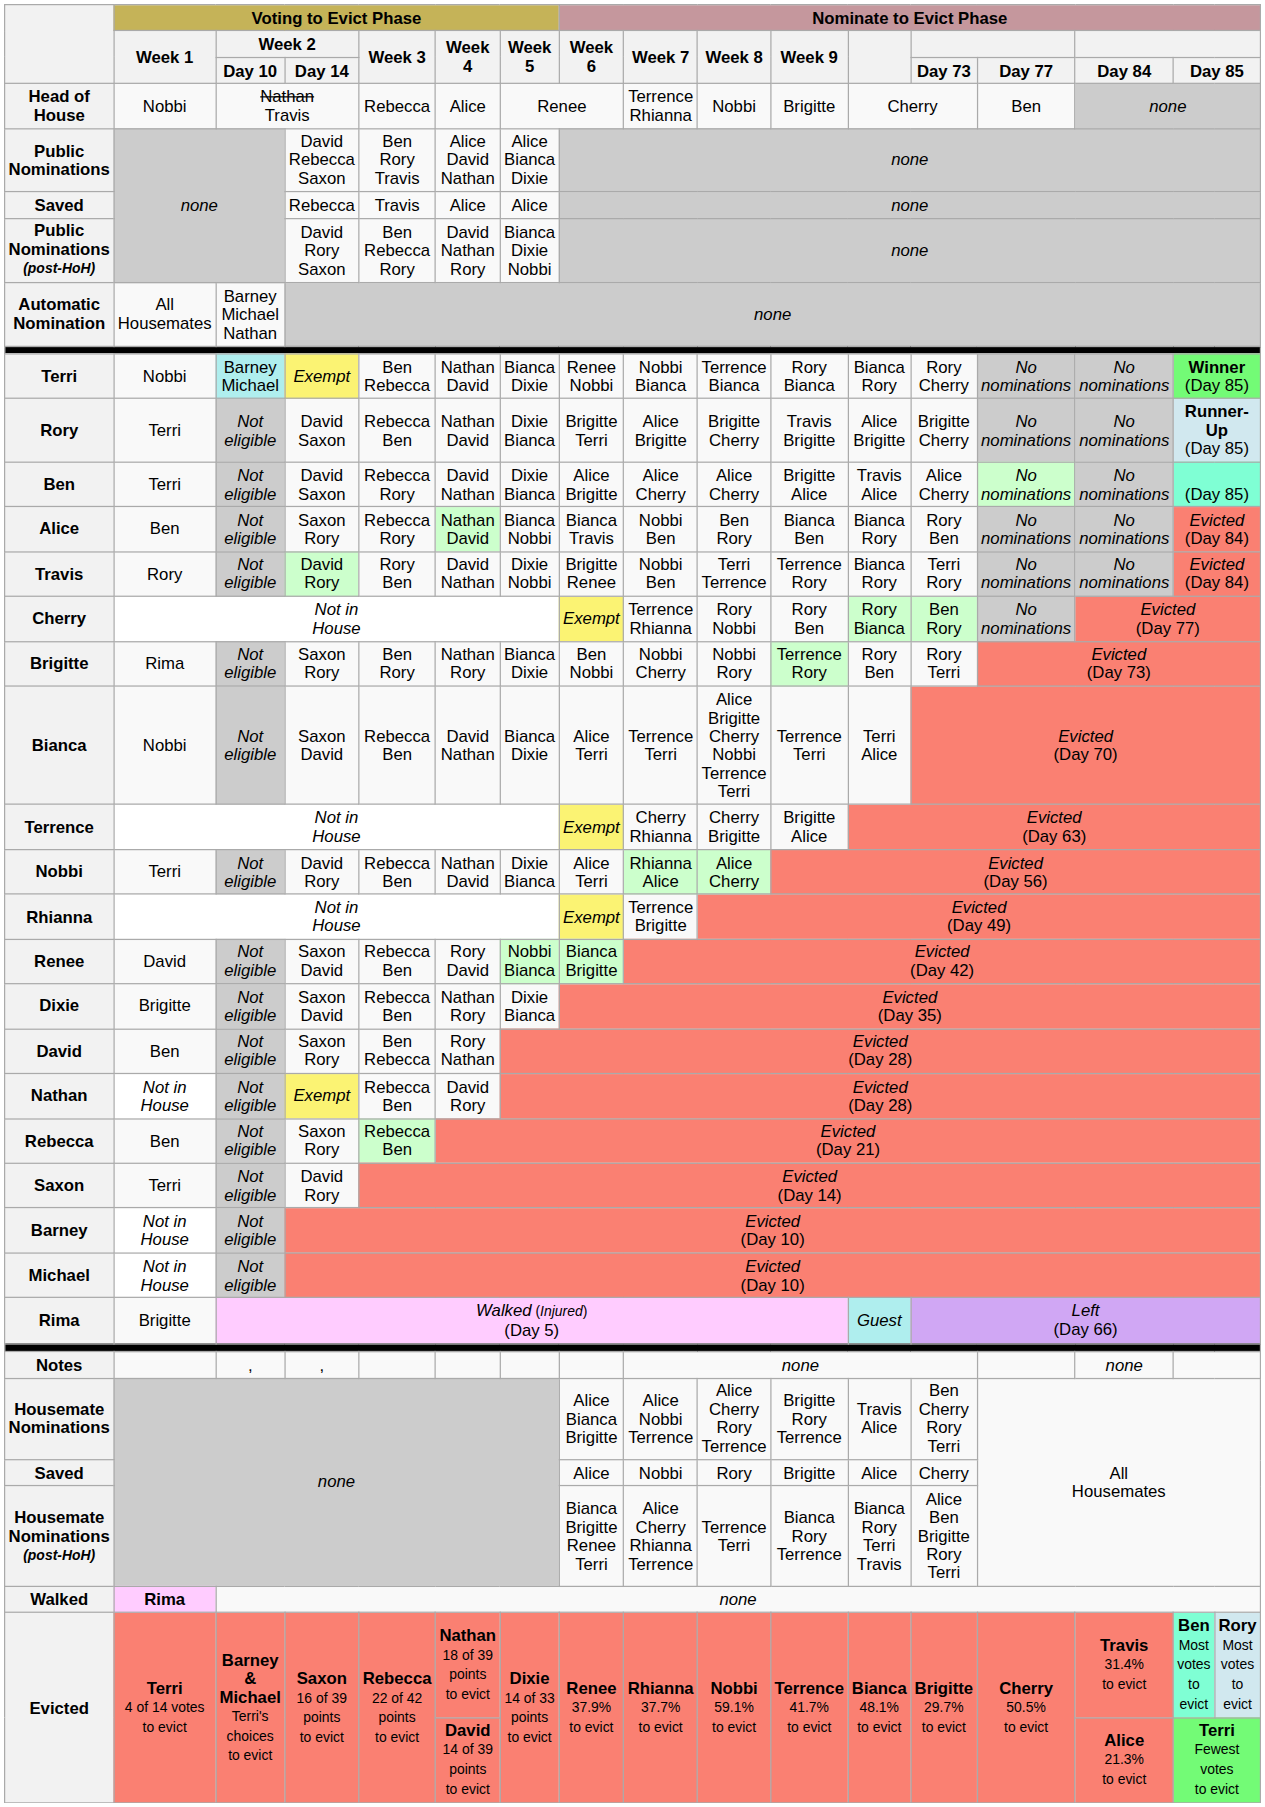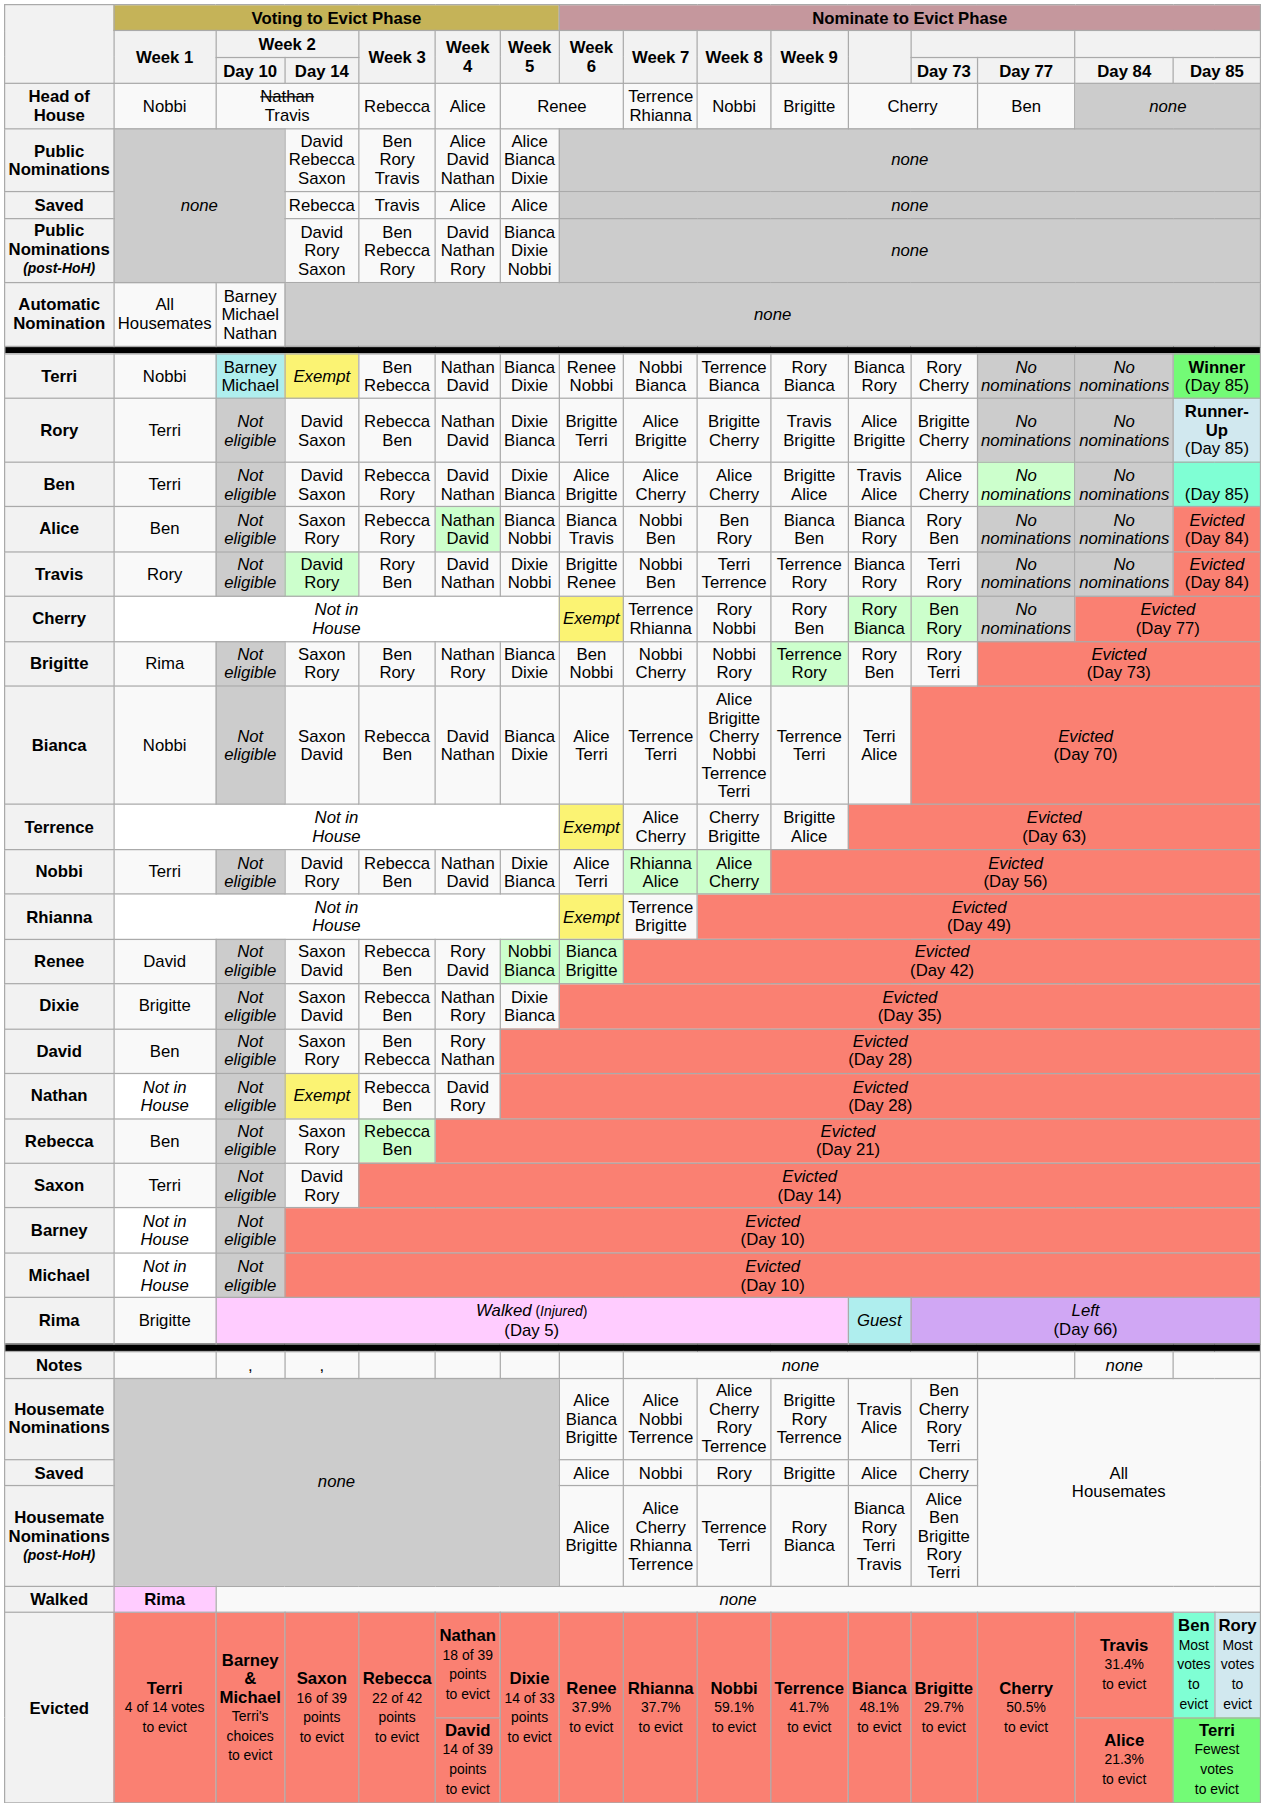 <table class="wikitable" style="text-align:center; font-size:85%; line-height:15px; width: 100%;">
 <tr>
 <th rowspan="3" style="width: 5%;"></th>
 <th style="background:#C5B358" colspan="6">Voting to Evict Phase</th>
 <th style="background:#C5979D" colspan="10">Nominate to Evict Phase</th>
 </tr>
 <tr>
 <th rowspan="2" style="width: 5%;">Week 1</th>
 <th colspan="2" style="width: 10%;">Week 2</th>
 <th rowspan="2" style="width: 5%;">Week 3</th>
 <th rowspan="2" style="width: 5%;">Week 4</th>
 <th rowspan="2" style="width: 5%;">Week 5</th>
 <th rowspan="2" style="width: 5%;">Week 6</th>
 <th rowspan="2" style="width: 5%;">Week 7</th>
 <th rowspan="2" style="width: 5%;">Week 8</th>
 <th rowspan="2" style="width: 5%;">Week 9</th>
 <th rowspan="2" style="width: 5%;"></th>
 <th colspan="2" style="width: 10%;"></th>
 <th colspan="3" style="width: 15%;"></th>
 </tr>
 <tr>
 <th style="width: 5%;">Day 10</th>
 <th style="width: 5%;">Day 14</th>
 <th style="width: 5%;">Day 73</th>
 <th style="width: 5%;">Day 77</th>
 <th style="width: 5%;">Day 84</th>
 <th colspan="2" style="width:10%;">Day 85</th>
 </tr>
 <tr>
 <th>Head of<br>House</th>
 <td>Nobbi</td>
 <td colspan="2"><s>Nathan</s><br>Travis</td>
 <td>Rebecca</td>
 <td>Alice</td>
 <td colspan=2>Renee</td>
 <td>Terrence<br>Rhianna</td>
 <td>Nobbi</td>
 <td>Brigitte</td>
 <td colspan=2>Cherry</td>
 <td>Ben</td>
 <td style="background:#ccc;" colspan=3><em>none</em></td>
 </tr>
 <tr>
 <th>Public Nominations</th>
 <td rowspan="3" colspan="2" style="background:#ccc;"><em>none</em></td>
 <td>David<br>Rebecca<br>Saxon</td>
 <td>Ben<br>Rory<br>Travis</td>
 <td>Alice<br>David<br>Nathan</td>
 <td>Alice<br>Bianca<br>Dixie</td>
 <td style="background:#ccc;" colspan=10><em>none</em></td>
 </tr>
 <tr>
 <th>Saved</th>
 <td>Rebecca</td>
 <td>Travis</td>
 <td>Alice</td>
 <td>Alice</td>
 <td style="background:#ccc;" colspan=10><em>none</em></td>
 </tr>
 <tr>
 <th>Public Nominations<br><small><em>(post-HoH)</em></small></th>
 <td>David<br>Rory<br>Saxon</td>
 <td>Ben<br>Rebecca<br>Rory</td>
 <td>David<br>Nathan<br>Rory</td>
 <td>Bianca<br>Dixie<br>Nobbi</td>
 <td style="background:#ccc;" colspan=10><em>none</em></td>
 </tr>
 <tr>
 <th>Automatic<br>Nomination</th>
 <td>All<br>Housemates</td>
 <td>Barney<br>Michael<br>Nathan</td>
 <td style="background:#ccc;" colspan=14><em>none</em></td>
 </tr>
 <tr>
 <th style="background:#000000;" colspan="18"></th>
 </tr>
 <tr>
 <th>Terri</th>
 <td>Nobbi</td>
 <td style="background:#AFEEEE;">Barney<br>Michael</td>
 <td style="background:#FBF373;"><em>Exempt</em></td>
 <td>Ben<br>Rebecca</td>
 <td>Nathan<br>David</td>
 <td>Bianca<br>Dixie</td>
 <td>Renee<br>Nobbi</td>
 <td>Nobbi<br>Bianca</td>
 <td>Terrence<br>Bianca</td>
 <td>Rory<br>Bianca</td>
 <td>Bianca<br>Rory</td>
 <td>Rory<br>Cherry</td>
 <td style="background:#CCCCCC;"><em>No<br>nominations</em></td>
 <td style="background:#CCCCCC;"><em>No<br>nominations</em></td>
 <td style="background:#73FB76" colspan="2"><strong>Winner</strong><br>(Day 85)</td>
 </tr>
 <tr>
 <th>Rory</th>
 <td>Terri</td>
 <td style="background:#CCCCCC;"><em>Not<br>eligible</em></td>
 <td>David<br>Saxon</td>
 <td>Rebecca<br>Ben</td>
 <td>Nathan<br>David</td>
 <td>Dixie<br>Bianca</td>
 <td>Brigitte<br>Terri</td>
 <td>Alice<br>Brigitte</td>
 <td>Brigitte<br>Cherry</td>
 <td>Travis<br>Brigitte</td>
 <td>Alice<br>Brigitte</td>
 <td>Brigitte<br>Cherry</td>
 <td style="background:#CCCCCC;"><em>No<br>nominations</em></td>
 <td style="background:#CCCCCC;"><em>No<br>nominations</em></td>
 <td style="background:#D1E8EF" colspan="2"><strong>Runner-Up</strong><br>(Day 85)</td>
 </tr>
 <tr>
 <th>Ben</th>
 <td>Terri</td>
 <td style="background:#CCCCCC;"><em>Not<br>eligible</em></td>
 <td>David<br>Saxon</td>
 <td>Rebecca<br>Rory</td>
 <td>David<br>Nathan</td>
 <td>Dixie<br>Bianca</td>
 <td>Alice<br>Brigitte</td>
 <td>Alice<br>Cherry</td>
 <td>Alice<br>Cherry</td>
 <td>Brigitte<br>Alice</td>
 <td>Travis<br>Alice</td>
 <td>Alice<br>Cherry</td>
 <td style="background:#CCFFCC;"><em>No<br>nominations</em></td>
 <td style="background:#CCCCCC;"><em>No<br>nominations</em></td>
 <td style="background:#7FFFD4;" colspan="2"><strong></strong><br>(Day 85)</td>
 </tr>
 <tr>
 <th>Alice</th>
 <td>Ben</td>
 <td style="background:#CCCCCC;"><em>Not<br>eligible</em></td>
 <td>Saxon<br>Rory</td>
 <td>Rebecca<br>Rory</td>
 <td style="background:#CCFFCC;">Nathan<br>David</td>
 <td>Bianca<br>Nobbi</td>
 <td>Bianca<br>Travis</td>
 <td>Nobbi<br>Ben</td>
 <td>Ben<br>Rory</td>
 <td>Bianca<br>Ben</td>
 <td>Bianca<br>Rory</td>
 <td>Rory<br>Ben</td>
 <td style="background:#CCCCCC;"><em>No<br>nominations</em></td>
 <td style="background:#CCCCCC;"><em>No<br>nominations</em></td>
 <td style="background:#fa8072;" colspan="2"><em>Evicted</em><br>(Day 84)</td>
 </tr>
 <tr>
 <th>Travis</th>
 <td>Rory</td>
 <td style="background:#CCCCCC;"><em>Not<br>eligible</em></td>
 <td style="background:#CCFFCC;">David <br>Rory</td>
 <td>Rory<br>Ben</td>
 <td>David<br>Nathan</td>
 <td>Dixie<br>Nobbi</td>
 <td>Brigitte<br>Renee</td>
 <td>Nobbi<br>Ben</td>
 <td>Terri<br>Terrence</td>
 <td>Terrence<br>Rory</td>
 <td>Bianca<br>Rory</td>
 <td>Terri<br>Rory</td>
 <td style="background:#CCCCCC;"><em>No<br>nominations</em></td>
 <td style="background:#CCCCCC;"><em>No<br>nominations</em></td>
 <td style="background:#fa8072;" colspan="2"><em>Evicted</em><br>(Day 84)</td>
 </tr>
 <tr>
 <th>Cherry</th>
 <td colspan=6 style="background:white;"><em>Not in<br>House</em></td>
 <td style="background:#FBF373;"><em>Exempt</em></td>
 <td>Terrence<br>Rhianna</td>
 <td>Rory<br>Nobbi</td>
 <td>Rory<br>Ben</td>
 <td style="background:#CCFFCC;">Rory<br>Bianca</td>
 <td style="background:#CCFFCC;">Ben<br>Rory</td>
 <td style="background:#CCCCCC;"><em>No<br>nominations</em></td>
 <td style="background:#fa8072;" colspan="3"><em>Evicted</em><br>(Day 77)</td>
 </tr>
 <tr>
 <th>Brigitte</th>
 <td>Rima</td>
 <td style="background:#CCCCCC;"><em>Not<br>eligible</em></td>
 <td>Saxon<br>Rory</td>
 <td>Ben<br>Rory</td>
 <td>Nathan<br>Rory</td>
 <td>Bianca<br>Dixie</td>
 <td>Ben<br>Nobbi</td>
 <td>Nobbi<br>Cherry</td>
 <td>Nobbi<br>Rory</td>
 <td style="background:#CCFFCC;">Terrence<br>Rory</td>
 <td>Rory<br>Ben</td>
 <td>Rory<br>Terri</td>
 <td style="background:#fa8072;" colspan="4"><em>Evicted</em><br>(Day 73)</td>
 </tr>
 <tr>
 <th>Bianca</th>
 <td>Nobbi</td>
 <td style="background:#CCCCCC;"><em>Not<br>eligible</em></td>
 <td>Saxon<br>David</td>
 <td>Rebecca<br>Ben</td>
 <td>David<br>Nathan</td>
 <td>Bianca<br>Dixie</td>
 <td>Alice<br>Terri</td>
 <td>Terrence<br>Terri</td>
 <td>Alice<br>Brigitte<br>Cherry<br>Nobbi<br>Terrence<br>Terri</td>
 <td>Terrence<br>Terri</td>
 <td>Terri<br>Alice</td>
 <td style="background:#fa8072;" colspan="5"><em>Evicted</em><br>(Day 70)</td>
 </tr>
 <tr>
 <th>Terrence</th>
 <td colspan=6 style="background:white;"><em>Not in<br>House</em></td>
 <td style="background:#FBF373;"><em>Exempt</em></td>
-<td>Cherry<br>Rhianna</td>
+<td>Alice<br>Cherry</td>
 <td>Cherry<br>Brigitte</td>
 <td>Brigitte<br>Alice</td>
 <td style="background:#fa8072;" colspan="6"><em>Evicted</em><br>(Day 63)</td>
 </tr>
 <tr>
 <th>Nobbi</th>
 <td>Terri</td>
 <td style="background:#CCCCCC;"><em>Not<br>eligible</em></td>
 <td>David<br>Rory</td>
 <td>Rebecca<br>Ben</td>
 <td>Nathan<br>David</td>
 <td>Dixie<br>Bianca</td>
 <td>Alice<br>Terri</td>
 <td style="background:#CCFFCC;">Rhianna<br>Alice</td>
 <td style="background:#CCFFCC;">Alice<br>Cherry</td>
 <td style="background:#fa8072;" colspan="7"><em>Evicted</em><br>(Day 56)</td>
 </tr>
 <tr>
 <th>Rhianna</th>
 <td colspan=6 style="background:white;"><em>Not in<br>House</em></td>
 <td style="background:#FBF373;"><em>Exempt</em></td>
 <td>Terrence<br>Brigitte</td>
 <td style="background:#fa8072;" colspan="8"><em>Evicted</em><br>(Day 49)</td>
 </tr>
 <tr>
 <th>Renee</th>
 <td>David</td>
 <td style="background:#CCCCCC;"><em>Not<br>eligible</em></td>
 <td>Saxon<br>David</td>
 <td>Rebecca<br>Ben</td>
 <td>Rory<br>David</td>
 <td style="background:#CCFFCC;">Nobbi<br>Bianca</td>
 <td style="background:#CCFFCC;">Bianca<br>Brigitte</td>
 <td style="background:#fa8072;" colspan="9"><em>Evicted</em><br>(Day 42)</td>
 </tr>
 <tr>
 <th>Dixie</th>
 <td>Brigitte</td>
 <td style="background:#CCCCCC;"><em>Not<br>eligible</em></td>
 <td>Saxon<br>David</td>
 <td>Rebecca<br>Ben</td>
 <td>Nathan<br>Rory</td>
 <td>Dixie<br>Bianca</td>
 <td style="background:#fa8072;" colspan="10"><em>Evicted</em><br>(Day 35)</td>
 </tr>
 <tr>
 <th>David</th>
 <td>Ben</td>
 <td style="background:#CCCCCC;"><em>Not<br>eligible</em></td>
 <td>Saxon<br>Rory</td>
 <td>Ben<br>Rebecca</td>
 <td>Rory<br>Nathan</td>
 <td style="background:#fa8072;" colspan="11"><em>Evicted</em><br>(Day 28)</td>
 </tr>
 <tr>
 <th>Nathan</th>
 <td style="background:white"><em>Not in<br>House</em></td>
 <td style="background:#CCCCCC;"><em>Not<br>eligible</em></td>
 <td style="background:#FBF373;"><em>Exempt</em></td>
 <td>Rebecca<br>Ben</td>
 <td>David<br>Rory</td>
 <td style="background:#fa8072;" colspan="11"><em>Evicted</em><br>(Day 28)</td>
 </tr>
 <tr>
 <th>Rebecca</th>
 <td>Ben</td>
 <td style="background:#CCCCCC;"><em>Not<br>eligible</em></td>
 <td>Saxon<br>Rory</td>
 <td style="background:#CCFFCC;">Rebecca<br>Ben</td>
 <td style="background:#fa8072;" colspan="12"><em>Evicted</em><br>(Day 21)</td>
 </tr>
 <tr>
 <th>Saxon</th>
 <td>Terri</td>
 <td style="background:#CCCCCC;"><em>Not <br>eligible</em></td>
 <td>David<br>Rory</td>
 <td style="background:#fa8072;" colspan="13"><em>Evicted</em><br>(Day 14)</td>
 </tr>
 <tr>
 <th>Barney</th>
 <td style="background:white"><em>Not in<br>House</em></td>
 <td style="background:#CCCCCC;"><em>Not<br>eligible</em></td>
 <td style="background:#fa8072;" colspan="14"><em>Evicted</em><br>(Day 10)</td>
 </tr>
 <tr>
 <th>Michael</th>
 <td style="background:white"><em>Not in<br>House</em></td>
 <td style="background:#CCCCCC;"><em>Not<br>eligible</em></td>
 <td style="background:#fa8072;" colspan="14"><em>Evicted</em><br>(Day 10)</td>
 </tr>
 <tr>
 <th>Rima</th>
 <td>Brigitte</td>
 <td style="background:#FFCCFF;" colspan=9><em>Walked</em><small> (<em>Injured</em>)</small><br>(Day 5)</td>
 <td style="background:#AFEEEE;"><em>Guest</em> <br> </td>
 <td style="background:#D0A7F4;" colspan="6"><em>Left</em><br> (Day 66)</td>
 </tr>
 <tr>
 <th style="background:#000000;" colspan="18"></th>
 </tr>
 <tr>
 <th>Notes</th>
 <td></td>
 <td>,</td>
 <td>,</td>
 <td></td>
 <td></td>
 <td></td>
 <td></td>
 <td colspan="5"><em>none</em></td>
 <td></td>
 <td><em>none</em></td>
 <td colspan="2"></td>
 </tr>
 <tr>
 <th>Housemate<br>Nominations</th>
 <td style="background:#ccc;" colspan=6 rowspan="3"><em>none</em></td>
 <td>Alice<br>Bianca<br>Brigitte</td>
 <td>Alice<br>Nobbi<br>Terrence</td>
 <td>Alice<br>Cherry<br>Rory<br>Terrence</td>
 <td>Brigitte<br>Rory<br>Terrence</td>
 <td>Travis<br>Alice</td>
 <td>Ben<br>Cherry<br>Rory<br>Terri</td>
 <td colspan="4" rowspan="3">All<br>Housemates</td>
 </tr>
 <tr>
 <th>Saved</th>
 <td>Alice</td>
 <td>Nobbi</td>
 <td>Rory</td>
 <td>Brigitte</td>
 <td>Alice</td>
 <td>Cherry</td>
 </tr>
 <tr>
 <th>Housemate<br>Nominations <br><small><em>(post-HoH)</em></small></th>
-<td>Bianca<br>Brigitte<br>Renee<br>Terri</td>
+<td>Alice<br>Brigitte</td>
 <td>Alice<br>Cherry<br>Rhianna<br>Terrence</td>
 <td>Terrence<br>Terri</td>
-<td>Bianca<br>Rory<br>Terrence</td>
+<td>Rory<br>Bianca</td>
 <td>Bianca<br>Rory<br>Terri<br>Travis</td>
 <td>Alice<br>Ben<br>Brigitte<br>Rory<br>Terri</td>
 </tr>
 <tr>
 <th>Walked</th>
 <td bgcolor="#FFCCFF"><strong>Rima</strong></td>
 <td colspan="15"><em>none</em></td>
 </tr>
 <tr>
 <th rowspan=2><strong>Evicted</strong></th>
 <td rowspan=2 style="background:#FA8072;"><strong>Terri</strong><br><small>4 of 14 votes<br>to evict</small></td>
 <td rowspan=2 style="background:#FA8072;"><strong>Barney &<br>Michael</strong><br><small>Terri's choices<br>to evict</small></td>
 <td rowspan=2 style="background:#FA8072;"><strong>Saxon </strong><br><small>16 of 39 points<br>to evict</small></td>
 <td rowspan=2 style="background:#FA8072;"><strong>Rebecca</strong><br><small>22 of 42 points<br>to evict </small></td>
 <td style="background:#FA8072;"><strong>Nathan</strong><br><small>18 of 39 points<br>to evict </small></td>
 <td rowspan=2 style="background:#FA8072;"><strong>Dixie</strong><br><small>14 of 33 points<br>to evict </small></td>
 <td rowspan=2 style="background:#FA8072;"><strong>Renee</strong><br><small>37.9%<br>to evict </small></td>
 <td rowspan=2 style="background:#FA8072;"><strong>Rhianna</strong><br><small>37.7% <br>to evict </small></td>
 <td rowspan=2 style="background:#FA8072;"><strong>Nobbi</strong><br><small>59.1% <br>to evict </small></td>
 <td rowspan=2 style="background:#FA8072;"><strong>Terrence</strong><br><small>41.7% <br>to evict </small></td>
 <td rowspan=2 style="background:#FA8072;"><strong>Bianca</strong><br><small>48.1% <br>to evict </small></td>
 <td rowspan=2 style="background:#FA8072;"><strong>Brigitte</strong><br><small> 29.7% <br> to evict </small></td>
 <td rowspan=2 style="background:#FA8072;"><strong>Cherry</strong><br><small> 50.5% <br> to evict </small></td>
 <td style="background:#FA8072;"><strong>Travis</strong><br><small> 31.4% <br> to evict</small></td>
 <td style="background:#7FFFD4"><strong>Ben</strong><br> <small>Most votes <br> to evict</small></td>
 <td style="background:#D1E8EF"><strong>Rory</strong><br> <small>Most votes <br> to evict</small></td>
 </tr>
 <tr>
 <td style="background:#FA8072;"><strong>David</strong><br><small>14 of 39 points<br>to evict</small></td>
 <td style="background:#FA8072;"><strong>Alice</strong> <br><small> 21.3% <br>to evict</small></td>
 <td colspan=2 style="background:#73FB76;"><strong>Terri</strong><br> <small>Fewest votes <br> to evict</small></td>
 </tr>
 </table>
